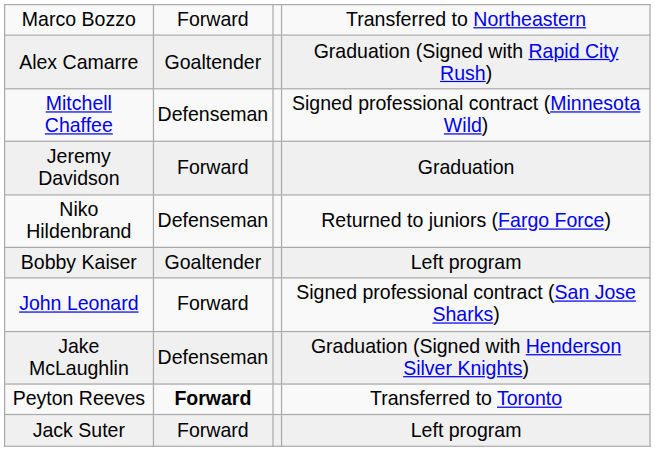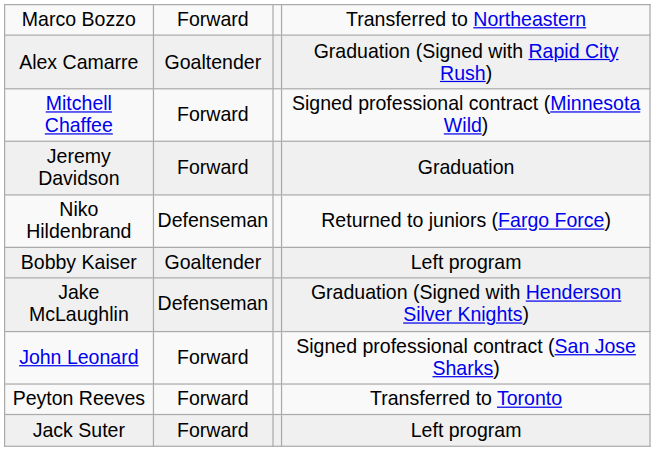 <table class="wikitable" width="60%">
 <tr align="center" bgcolor="">
 <td>Marco Bozzo</td>
 <td>Forward</td>
 <td></td>
 <td>Transferred to <a href='#'>Northeastern</a></td>
 </tr>
 <tr align="center" bgcolor="f0f0f0">
 <td>Alex Camarre</td>
 <td>Goaltender</td>
 <td></td>
 <td>Graduation (Signed with <a href='#'>Rapid City Rush</a>)</td>
 </tr>
 <tr align="center" bgcolor="">
 <td><a href='#'>Mitchell Chaffee</a></td>
-<td>Defenseman</td>
+<td>Forward</td>
 <td></td>
 <td>Signed professional contract (<a href='#'>Minnesota Wild</a>)</td>
 </tr>
 <tr align="center" bgcolor="f0f0f0">
 <td>Jeremy Davidson</td>
 <td>Forward</td>
 <td></td>
 <td>Graduation</td>
 </tr>
 <tr align="center" bgcolor="">
 <td>Niko Hildenbrand</td>
 <td>Defenseman</td>
 <td></td>
 <td>Returned to juniors (<a href='#'>Fargo Force</a>)</td>
 </tr>
 <tr align="center" bgcolor="f0f0f0">
 <td>Bobby Kaiser</td>
 <td>Goaltender</td>
 <td></td>
 <td>Left program</td>
 </tr>
-<tr align="center" bgcolor="">
-<td><a href='#'>John Leonard</a></td>
-<td>Forward</td>
-<td></td>
-<td>Signed professional contract (<a href='#'>San Jose Sharks</a>)</td>
-</tr>
 <tr align="center" bgcolor="f0f0f0">
 <td>Jake McLaughlin</td>
 <td>Defenseman</td>
 <td></td>
 <td>Graduation (Signed with <a href='#'>Henderson Silver Knights</a>)</td>
 </tr>
 <tr align="center" bgcolor="">
+<td><a href='#'>John Leonard</a></td>
+<td>Forward</td>
+<td></td>
+<td>Signed professional contract (<a href='#'>San Jose Sharks</a>)</td>
+</tr>
+<tr align="center" bgcolor="">
 <td>Peyton Reeves</td>
-<td><strong>Forward</strong></td>
+<td>Forward</td>
 <td></td>
 <td>Transferred to <a href='#'>Toronto</a></td>
 </tr>
 <tr align="center" bgcolor="f0f0f0">
 <td>Jack Suter</td>
 <td>Forward</td>
 <td></td>
 <td>Left program</td>
 </tr>
 </table>
